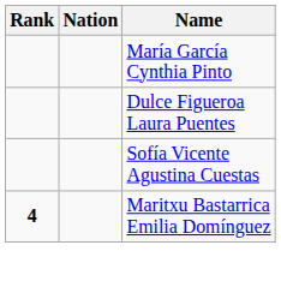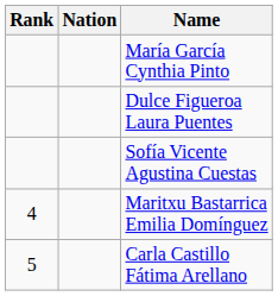 <table class="wikitable sortable" style="text-align:center">
 <tr>
 <th>Rank</th>
 <th>Nation</th>
 <th>Name</th>
 </tr>
 <tr>
 <td></td>
 <td align=left></td>
 <td align=left><a href='#'>María García</a><br><a href='#'>Cynthia Pinto</a></td>
 </tr>
 <tr>
 <td></td>
 <td align=left></td>
 <td align=left><a href='#'>Dulce Figueroa</a><br><a href='#'>Laura Puentes</a></td>
 </tr>
 <tr>
 <td></td>
 <td align=left></td>
 <td align=left><a href='#'>Sofía Vicente</a><br><a href='#'>Agustina Cuestas</a></td>
 </tr>
 <tr>
-<td><strong>4</strong></td>
+<td>4</td>
 <td align=left></td>
 <td align=left><a href='#'>Maritxu Bastarrica</a><br><a href='#'>Emilia Domínguez</a></td>
 </tr>
+<tr>
+<td>5</td>
+<td align=left></td>
+<td align=left><a href='#'>Carla Castillo</a><br><a href='#'>Fátima Arellano</a></td>
+</tr>
 </table>
